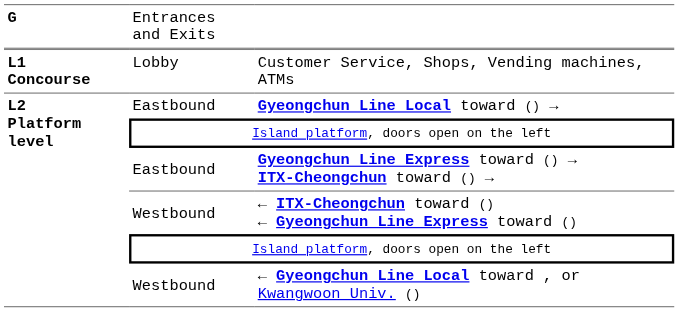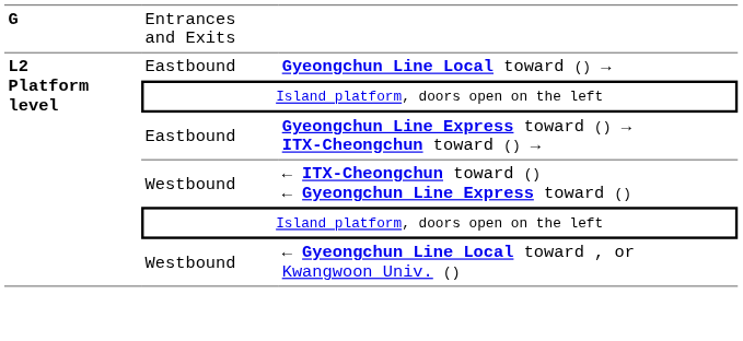 <table cellspacing=0 cellpadding=3>
 <tr>
 <td style="border-top:solid 1px gray;border-bottom:solid 1px gray;" valign=top width=100><strong>G</strong></td>
 <td style="border-top:solid 1px gray;border-bottom:solid 1px gray;" valign=top width=100>Entrances and Exits</td>
 <td style="border-top:solid 1px gray;border-bottom:solid 1px gray;" valign=top width=350></td>
 </tr>
 <tr>
-</tr>
-<tr>
-<td style="border-top:solid 1px gray;border-bottom:solid 1px gray;" valign=top><strong>L1<br>Concourse</strong></td>
-<td style="border-top:solid 1px gray;border-bottom:solid 1px gray;" valign=top>Lobby</td>
-<td style="border-top:solid 1px gray;border-bottom:solid 1px gray;" valign=top>Customer Service, Shops, Vending machines, ATMs</td>
 </tr>
 <tr>
 <td style="border-bottom:solid 1px gray;" rowspan=6 valign=top><strong>L2<br>Platform level</strong></td>
 <td>Eastbound</td>
 <td><a href='#'><span><strong>Gyeongchun Line Local</strong></span></a> toward  <small>()</small> →</td>
 </tr>
 <tr>
 <td style="border-right:solid 2px black;border-left:solid 2px black;border-top:solid 2px black;border-bottom:solid 2px black;text-align:center;" colspan=2><small><a href='#'>Island platform</a>, doors open on the left</small></td>
 </tr>
 <tr>
 <td style="border-bottom:solid 1px gray;">Eastbound</td>
 <td style="border-bottom:solid 1px gray;"><a href='#'><span><strong>Gyeongchun Line Express</strong></span></a> toward  <small>()</small> →<br><a href='#'><span><strong>ITX-Cheongchun</strong></span></a> toward  <small>()</small> →</td>
 </tr>
 <tr>
 <td>Westbound</td>
 <td>← <a href='#'><span><strong>ITX-Cheongchun</strong></span></a> toward  <small>()</small><br>← <a href='#'><span><strong>Gyeongchun Line Express</strong></span></a> toward  <small>()</small></td>
 </tr>
 <tr>
 <td style="border-right:solid 2px black;border-left:solid 2px black;border-top:solid 2px black;border-bottom:solid 2px black;text-align:center;" colspan=2><small><a href='#'>Island platform</a>, doors open on the left</small></td>
 </tr>
 <tr>
 <td style="border-bottom:solid 1px gray;">Westbound</td>
 <td style="border-bottom:solid 1px gray;">← <a href='#'><span><strong>Gyeongchun Line Local</strong></span></a> toward  ,  or <a href='#'>Kwangwoon Univ.</a> <small>()</small></td>
 </tr>
 </table>
